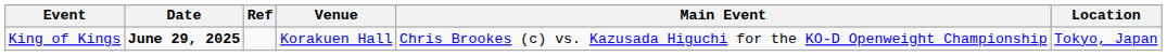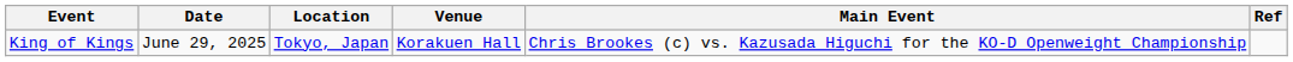 <table class="wikitable" style="font-size:85%;">
 <tr>
 <th>Event</th>
 <th>Date</th>
-<th>Ref</th>
+<th>Location</th>
 <th>Venue</th>
 <th>Main Event</th>
-<th>Location</th>
+<th>Ref</th>
 </tr>
 <tr>
 <td><a href='#'>King of Kings</a></td>
-<td><strong>June 29, 2025</strong></td>
-<td></td>
+<td>June 29, 2025</td>
+<td><a href='#'>Tokyo, Japan</a></td>
 <td><a href='#'>Korakuen Hall</a></td>
 <td><a href='#'>Chris Brookes</a> (c) vs. <a href='#'>Kazusada Higuchi</a> for the <a href='#'>KO-D Openweight Championship</a></td>
-<td><a href='#'>Tokyo, Japan</a></td>
+<td></td>
 </tr>
 </table>
